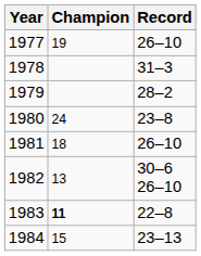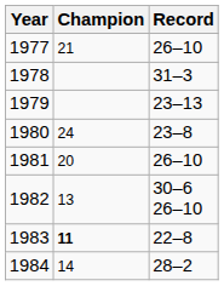 <table class=wikitable>
 <tr>
 <th>Year</th>
 <th>Champion</th>
 <th>Record</th>
 </tr>
 <tr>
 <td>1977</td>
-<td><small> 19</small> </td>
+<td><small> 21</small> </td>
 <td>26–10</td>
 </tr>
 <tr>
 <td>1978</td>
 <td></td>
 <td>31–3</td>
 </tr>
 <tr>
 <td>1979</td>
 <td></td>
-<td>28–2</td>
+<td>23–13</td>
 </tr>
 <tr>
 <td>1980</td>
 <td><small> 24</small> </td>
 <td>23–8</td>
 </tr>
 <tr>
 <td>1981</td>
-<td><small> 18</small> </td>
+<td><small> 20</small> </td>
 <td>26–10</td>
 </tr>
 <tr>
 <td>1982</td>
 <td><small> 13</small> <br></td>
 <td>30–6<br>26–10</td>
 </tr>
 <tr>
 <td>1983</td>
 <td><strong><small> 11</small> </strong></td>
 <td>22–8</td>
 </tr>
 <tr>
 <td>1984</td>
-<td><small> 15</small> </td>
-<td>23–13</td>
+<td><small> 14</small> </td>
+<td>28–2</td>
 </tr>
 </table>
